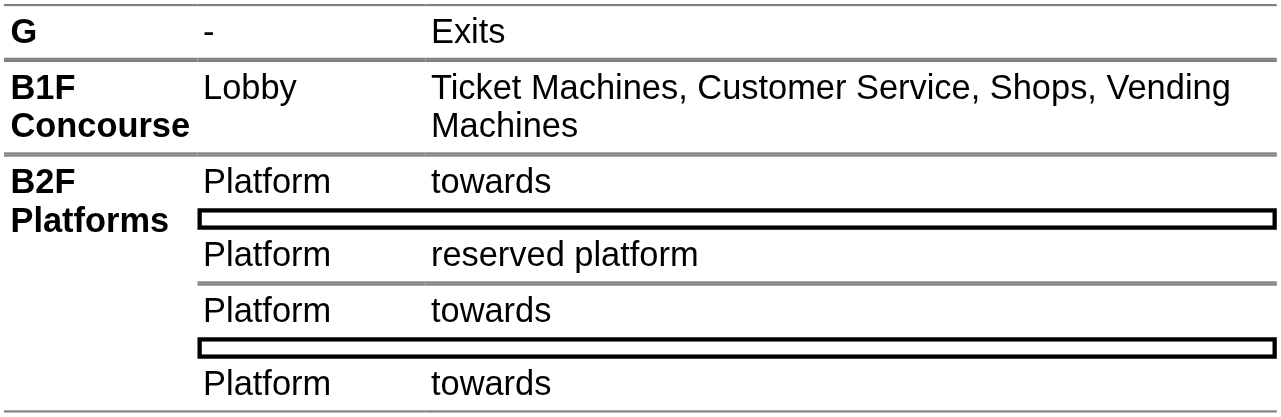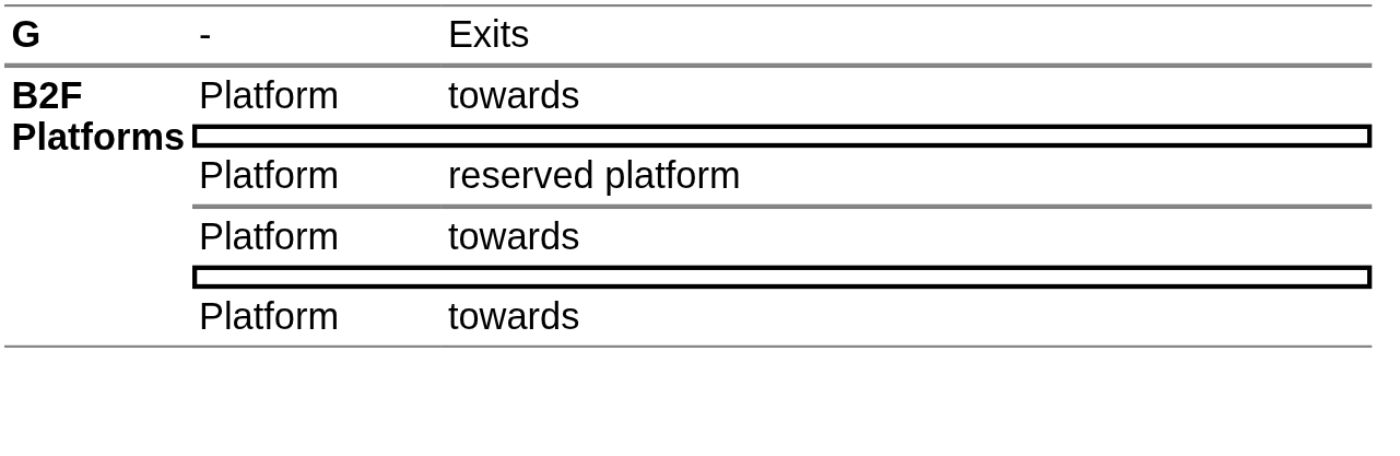 <table border=0 cellspacing=0 cellpadding=3>
 <tr>
 <td style="border-top:solid 1px gray;border-bottom:solid 1px gray" width=50 valign=top><strong>G</strong></td>
 <td style="border-top:solid 1px gray;border-bottom:solid 1px gray;" width=100 valign=top>-</td>
 <td style="border-top:solid 1px gray;border-bottom:solid 1px gray;" width=390 valign=top>Exits</td>
-</tr>
-<tr>
-<td style="border-bottom:solid 1px gray; border-top:solid 1px gray;" valign=top width=50><strong>B1F<br>Concourse</strong></td>
-<td style="border-bottom:solid 1px gray; border-top:solid 1px gray;" valign=top width=100>Lobby</td>
-<td style="border-bottom:solid 1px gray; border-top:solid 1px gray;" valign=top width=390>Ticket Machines, Customer Service, Shops, Vending Machines</td>
 </tr>
 <tr>
 <td style="border-top:solid 1px gray;border-bottom:solid 1px gray" rowspan=6 valign=top><strong>B2F<br>Platforms</strong></td>
 <td style="border-top:solid 1px gray" valign=top>Platform</td>
 <td style="border-top:solid 1px gray" valign=top>  towards  </td>
 </tr>
 <tr>
 <td style="border-right:solid 2px black;border-left:solid 2px black;border-top:solid 2px black;border-bottom:solid 2px black;text-align:center;" colspan=2></td>
 </tr>
 <tr>
 <td style="border-bottom:solid 1px gray" valign=top>Platform</td>
 <td style="border-bottom:solid 1px gray" valign=top>  reserved platform</td>
 </tr>
 <tr>
 <td style="border-top:solid 1px gray" valign=top>Platform</td>
 <td style="border-top:solid 1px gray" valign=top>  towards  </td>
 </tr>
 <tr>
 <td style="border-right:solid 2px black;border-left:solid 2px black;border-top:solid 2px black;border-bottom:solid 2px black;text-align:center;" colspan=2></td>
 </tr>
 <tr>
 <td style="border-bottom:solid 1px gray" valign=top>Platform</td>
 <td style="border-bottom:solid 1px gray" valign=top>  towards   </td>
 </tr>
 </table>
